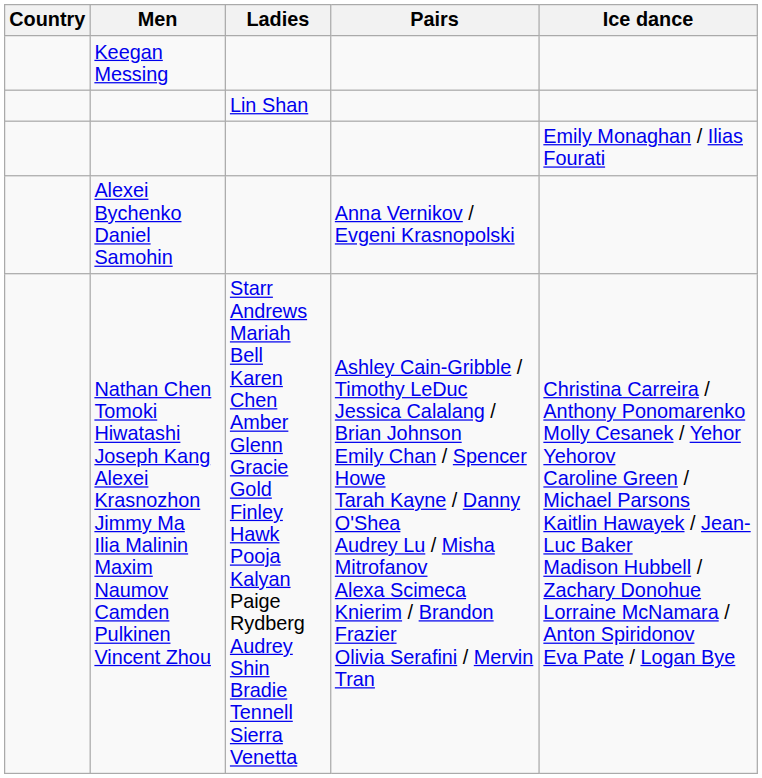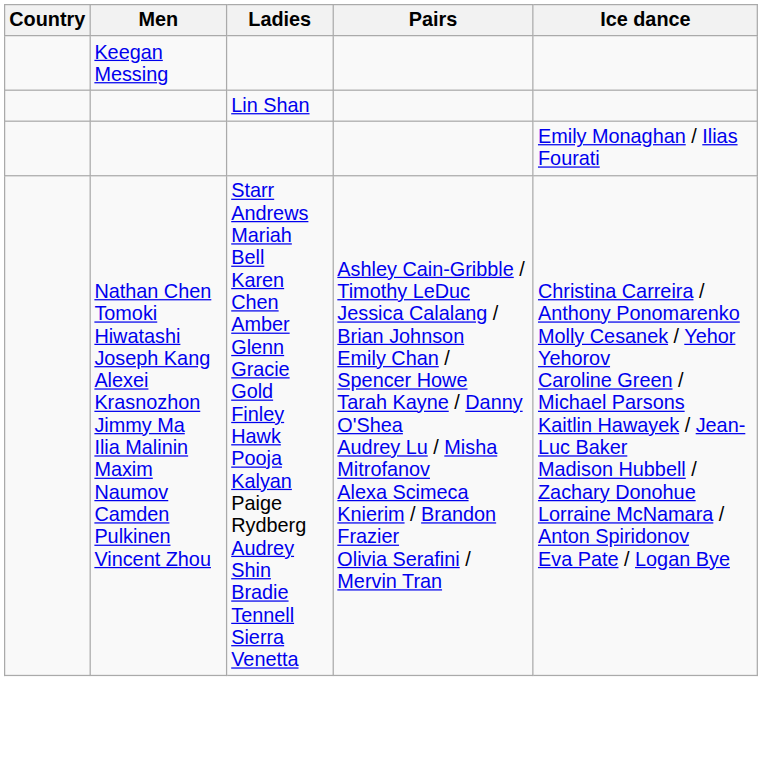 <table class="wikitable">
 <tr>
 <th>Country</th>
 <th>Men</th>
 <th>Ladies</th>
 <th>Pairs</th>
 <th>Ice dance</th>
 </tr>
 <tr>
 <td></td>
 <td><a href='#'>Keegan Messing</a></td>
 <td></td>
 <td></td>
 <td></td>
 </tr>
 <tr>
 <td></td>
 <td></td>
 <td><a href='#'>Lin Shan</a></td>
 <td></td>
 <td></td>
 </tr>
 <tr>
 <td></td>
 <td></td>
 <td></td>
 <td></td>
 <td><a href='#'>Emily Monaghan</a> / <a href='#'>Ilias Fourati</a></td>
 </tr>
 <tr>
 <td></td>
-<td><a href='#'>Alexei Bychenko</a><br><a href='#'>Daniel Samohin</a></td>
-<td></td>
-<td><a href='#'>Anna Vernikov</a> / <a href='#'>Evgeni Krasnopolski</a></td>
-<td></td>
-</tr>
-<tr>
-<td></td>
 <td><a href='#'>Nathan Chen</a><br><a href='#'>Tomoki Hiwatashi</a><br><a href='#'>Joseph Kang</a><br><a href='#'>Alexei Krasnozhon</a><br><a href='#'>Jimmy Ma</a><br><a href='#'>Ilia Malinin</a><br><a href='#'>Maxim Naumov</a><br><a href='#'>Camden Pulkinen</a><br><a href='#'>Vincent Zhou</a></td>
 <td><a href='#'>Starr Andrews</a><br><a href='#'>Mariah Bell</a><br><a href='#'>Karen Chen</a><br><a href='#'>Amber Glenn</a><br><a href='#'>Gracie Gold</a><br><a href='#'>Finley Hawk</a><br><a href='#'>Pooja Kalyan</a><br>Paige Rydberg<br><a href='#'>Audrey Shin</a><br><a href='#'>Bradie Tennell</a><br><a href='#'>Sierra Venetta</a></td>
 <td><a href='#'>Ashley Cain-Gribble</a> / <a href='#'>Timothy LeDuc</a><br><a href='#'>Jessica Calalang</a> / <a href='#'>Brian Johnson</a><br><a href='#'>Emily Chan</a> / <a href='#'>Spencer Howe</a><br><a href='#'>Tarah Kayne</a> / <a href='#'>Danny O'Shea</a><br><a href='#'>Audrey Lu</a> / <a href='#'>Misha Mitrofanov</a><br><a href='#'>Alexa Scimeca Knierim</a> / <a href='#'>Brandon Frazier</a><br><a href='#'>Olivia Serafini</a> / <a href='#'>Mervin Tran</a><br></td>
 <td><a href='#'>Christina Carreira</a> / <a href='#'>Anthony Ponomarenko</a><br><a href='#'>Molly Cesanek</a> / <a href='#'>Yehor Yehorov</a><br><a href='#'>Caroline Green</a> / <a href='#'>Michael Parsons</a><br><a href='#'>Kaitlin Hawayek</a> / <a href='#'>Jean-Luc Baker</a><br><a href='#'>Madison Hubbell</a> / <a href='#'>Zachary Donohue</a><br><a href='#'>Lorraine McNamara</a> / <a href='#'>Anton Spiridonov</a><br><a href='#'>Eva Pate</a> / <a href='#'>Logan Bye</a></td>
 </tr>
 </table>
